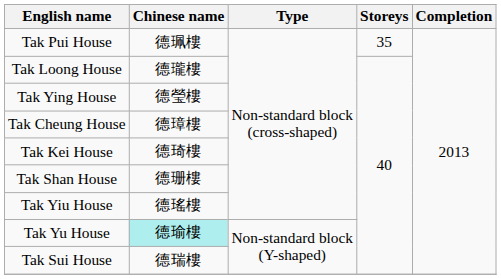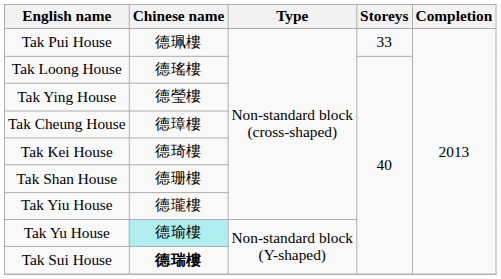 <table class="wikitable" style="text-align: center">
 <tr>
 <th>English name</th>
 <th>Chinese name</th>
 <th>Type</th>
 <th>Storeys</th>
 <th>Completion</th>
 </tr>
 <tr>
 <td>Tak Pui House</td>
 <td>德珮樓</td>
 <td rowspan="7">Non-standard block<br>(cross-shaped)</td>
-<td rowspan="1">35</td>
+<td rowspan="1">33</td>
 <td rowspan="9">2013</td>
 </tr>
 <tr>
 <td>Tak Loong House</td>
-<td>德瓏樓</td>
+<td>德瑤樓</td>
 <td rowspan="8">40</td>
 </tr>
 <tr>
 <td>Tak Ying House</td>
 <td>德瑩樓</td>
 </tr>
 <tr>
 <td>Tak Cheung House</td>
 <td>德璋樓</td>
 </tr>
 <tr>
 <td>Tak Kei House</td>
 <td>德琦樓</td>
 </tr>
 <tr>
 <td>Tak Shan House</td>
 <td>德珊樓</td>
 </tr>
 <tr>
 <td>Tak Yiu House</td>
-<td>德瑤樓</td>
+<td>德瓏樓</td>
 </tr>
 <tr>
 <td>Tak Yu House</td>
 <td style="background: paleturquoise;">德瑜樓</td>
 <td rowspan="2">Non-standard block<br>(Y-shaped)</td>
 </tr>
 <tr>
 <td>Tak Sui House</td>
-<td>德瑞樓</td>
+<td><strong>德瑞樓</strong></td>
 </tr>
 <tr>
 </tr>
 </table>
